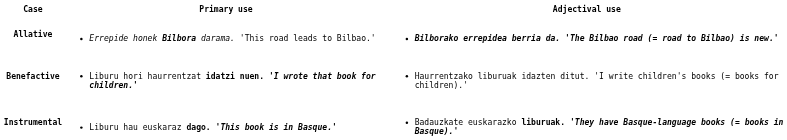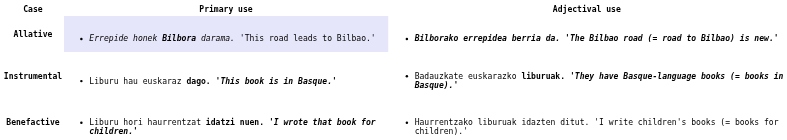 <table>
 <tr>
 <th align="center">Case</th>
 <th align="center">Primary use</th>
 <th align="center">Adjectival use</th>
 </tr>
 <tr>
 <th>Allative</th>
-<td><br><ul><li><em>Errepide honek <strong>Bilbora</strong> darama.</em> 'This road leads to Bilbao.'</li></ul></td>
+<td style="background: lavender;"><br><ul><li><em>Errepide honek <strong>Bilbora</strong> darama.</em> 'This road leads to Bilbao.'</li></ul></td>
 <td><br><ul><li><strong><em>Bilborako<strong> errepidea berria da.<em> 'The Bilbao road (= road to Bilbao) is new.'</li></ul></td>
+</tr>
+<tr>
+<th>Instrumental</th>
+<td><br><ul><li></em>Liburu hau </strong>euskaraz<strong> dago.<em> 'This book is in Basque.'</li></ul></td>
+<td><br><ul><li></em>Badauzkate </strong>euskarazko<strong> liburuak.<em> 'They have Basque-language books (= books in Basque).'</li></ul></td>
 </tr>
 <tr>
 <th>Benefactive</th>
 <td><br><ul><li></em>Liburu hori </strong>haurrentzat<strong> idatzi nuen.<em> 'I wrote that book for children.'</li></ul></td>
 <td><br><ul><li></em></strong>Haurrentzako</strong> liburuak idazten ditut.</em> 'I write children's books (= books for children).'</li></ul></td>
 </tr>
-<tr>
-<th>Instrumental</th>
-<td><br><ul><li></em>Liburu hau </strong>euskaraz<strong> dago.<em> 'This book is in Basque.'</li></ul></td>
-<td><br><ul><li></em>Badauzkate </strong>euskarazko<strong> liburuak.<em> 'They have Basque-language books (= books in Basque).'</li></ul></td>
-</tr>
 </table>
